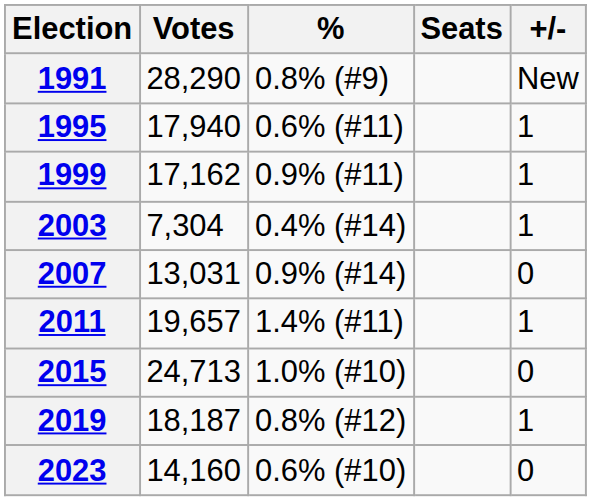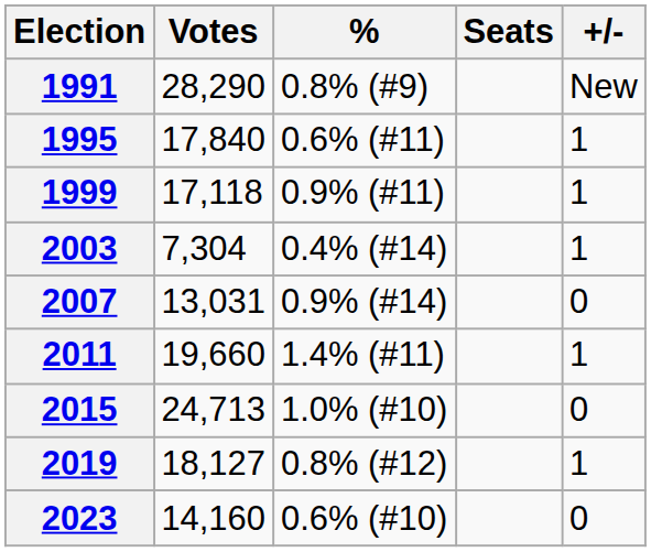 <table class="wikitable">
 <tr>
 <th>Election</th>
 <th>Votes</th>
 <th>%</th>
 <th>Seats</th>
 <th>+/-</th>
 </tr>
 <tr>
 <th><a href='#'>1991</a></th>
 <td>28,290</td>
 <td>0.8% (#9)</td>
 <td></td>
 <td>New</td>
 </tr>
 <tr>
 <th><a href='#'>1995</a></th>
-<td>17,940</td>
+<td>17,840</td>
 <td>0.6% (#11)</td>
 <td></td>
 <td> 1</td>
 </tr>
 <tr>
 <th><a href='#'>1999</a></th>
-<td>17,162</td>
+<td>17,118</td>
 <td>0.9% (#11)</td>
 <td></td>
 <td> 1</td>
 </tr>
 <tr>
 <th><a href='#'>2003</a></th>
 <td>7,304</td>
 <td>0.4% (#14)</td>
 <td></td>
 <td> 1</td>
 </tr>
 <tr>
 <th><a href='#'>2007</a></th>
 <td>13,031</td>
 <td>0.9% (#14)</td>
 <td></td>
 <td> 0</td>
 </tr>
 <tr>
 <th><a href='#'>2011</a></th>
-<td>19,657</td>
+<td>19,660</td>
 <td>1.4% (#11)</td>
 <td></td>
 <td> 1</td>
 </tr>
 <tr>
 <th><a href='#'>2015</a></th>
 <td>24,713</td>
 <td>1.0% (#10)</td>
 <td></td>
 <td> 0</td>
 </tr>
 <tr>
 <th><a href='#'>2019</a></th>
-<td>18,187</td>
+<td>18,127</td>
 <td>0.8% (#12)</td>
 <td></td>
 <td> 1</td>
 </tr>
 <tr>
 <th><a href='#'>2023</a></th>
 <td>14,160</td>
 <td>0.6% (#10)</td>
 <td></td>
 <td> 0</td>
 </tr>
 </table>
